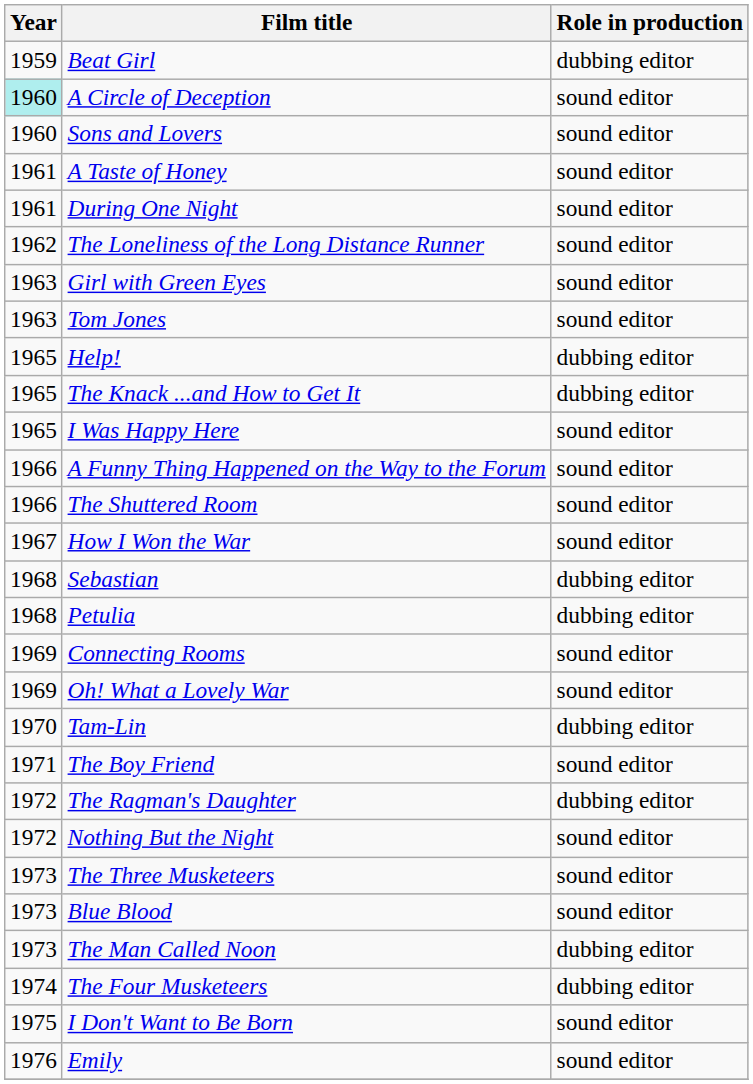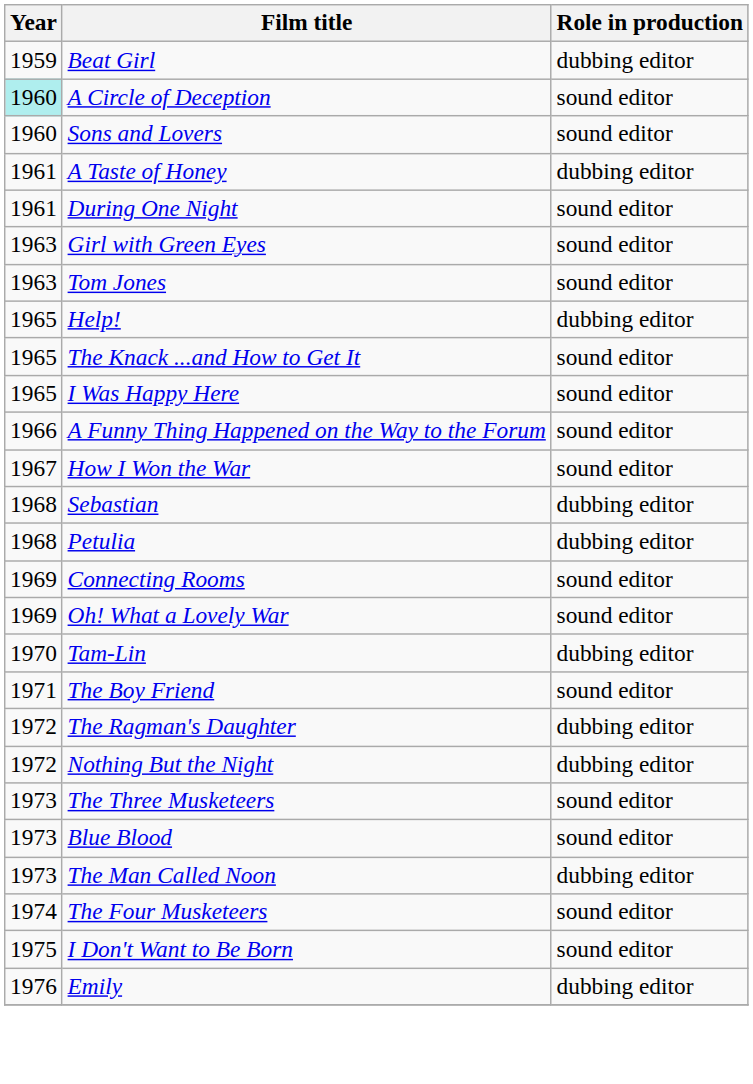 <table class="wikitable">
 <tr>
 <th>Year</th>
 <th>Film title</th>
 <th>Role in production</th>
 </tr>
 <tr>
 <td>1959</td>
 <td><em><a href='#'>Beat Girl</a></em></td>
 <td>dubbing editor</td>
 </tr>
 <tr>
 <td style="background: paleturquoise;">1960</td>
 <td><em><a href='#'>A Circle of Deception</a></em></td>
 <td>sound editor</td>
 </tr>
 <tr>
 <td>1960</td>
 <td><em><a href='#'>Sons and Lovers</a></em></td>
 <td>sound editor</td>
 </tr>
 <tr>
 <td>1961</td>
 <td><em><a href='#'>A Taste of Honey</a></em></td>
-<td>sound editor</td>
+<td>dubbing editor</td>
 </tr>
 <tr>
 <td>1961</td>
 <td><em><a href='#'>During One Night</a></em></td>
-<td>sound editor</td>
-</tr>
-<tr>
-<td>1962</td>
-<td><em><a href='#'>The Loneliness of the Long Distance Runner</a></em></td>
 <td>sound editor</td>
 </tr>
 <tr>
 <td>1963</td>
 <td><em><a href='#'>Girl with Green Eyes</a></em></td>
 <td>sound editor</td>
 </tr>
 <tr>
 <td>1963</td>
 <td><em><a href='#'>Tom Jones</a></em></td>
 <td>sound editor</td>
 </tr>
 <tr>
 <td>1965</td>
 <td><em><a href='#'>Help!</a></em></td>
 <td>dubbing editor</td>
 </tr>
 <tr>
 <td>1965</td>
 <td><em><a href='#'>The Knack ...and How to Get It</a></em></td>
-<td>dubbing editor</td>
+<td>sound editor</td>
 </tr>
 <tr>
 <td>1965</td>
 <td><em><a href='#'>I Was Happy Here</a></em></td>
 <td>sound editor</td>
 </tr>
 <tr>
 <td>1966</td>
 <td><em><a href='#'>A Funny Thing Happened on the Way to the Forum</a></em></td>
-<td>sound editor</td>
-</tr>
-<tr>
-<td>1966</td>
-<td><em><a href='#'>The Shuttered Room</a></em></td>
 <td>sound editor</td>
 </tr>
 <tr>
 <td>1967</td>
 <td><em><a href='#'>How I Won the War</a></em></td>
 <td>sound editor</td>
 </tr>
 <tr>
 <td>1968</td>
 <td><em><a href='#'>Sebastian</a></em></td>
 <td>dubbing editor</td>
 </tr>
 <tr>
 <td>1968</td>
 <td><em><a href='#'>Petulia</a></em></td>
 <td>dubbing editor</td>
 </tr>
 <tr>
 <td>1969</td>
 <td><em><a href='#'>Connecting Rooms</a></em></td>
 <td>sound editor</td>
 </tr>
 <tr>
 <td>1969</td>
 <td><em><a href='#'>Oh! What a Lovely War</a></em></td>
 <td>sound editor</td>
 </tr>
 <tr>
 <td>1970</td>
 <td><em><a href='#'>Tam-Lin</a></em></td>
 <td>dubbing editor</td>
 </tr>
 <tr>
 <td>1971</td>
 <td><em><a href='#'>The Boy Friend</a></em></td>
 <td>sound editor</td>
 </tr>
 <tr>
 <td>1972</td>
 <td><em><a href='#'>The Ragman's Daughter</a></em></td>
 <td>dubbing editor</td>
 </tr>
 <tr>
 <td>1972</td>
 <td><em><a href='#'>Nothing But the Night</a></em></td>
-<td>sound editor</td>
+<td>dubbing editor</td>
 </tr>
 <tr>
 <td>1973</td>
 <td><em><a href='#'>The Three Musketeers</a></em></td>
 <td>sound editor</td>
 </tr>
 <tr>
 <td>1973</td>
 <td><em><a href='#'>Blue Blood</a></em></td>
 <td>sound editor</td>
 </tr>
 <tr>
 <td>1973</td>
 <td><em><a href='#'>The Man Called Noon</a></em></td>
 <td>dubbing editor</td>
 </tr>
 <tr>
 <td>1974</td>
 <td><em><a href='#'>The Four Musketeers</a></em></td>
-<td>dubbing editor</td>
+<td>sound editor</td>
 </tr>
 <tr>
 <td>1975</td>
 <td><em><a href='#'>I Don't Want to Be Born</a></em></td>
 <td>sound editor</td>
 </tr>
 <tr>
 <td>1976</td>
 <td><em><a href='#'>Emily</a></em></td>
-<td>sound editor</td>
+<td>dubbing editor</td>
 </tr>
 <tr>
 </tr>
 </table>
